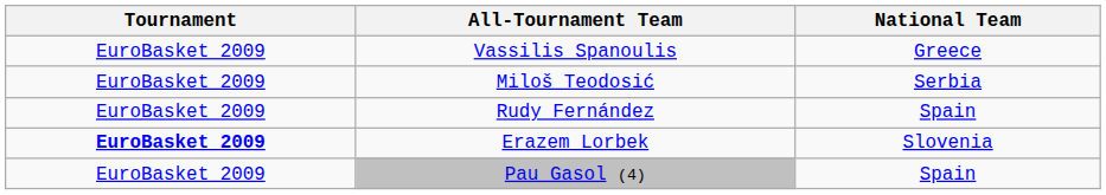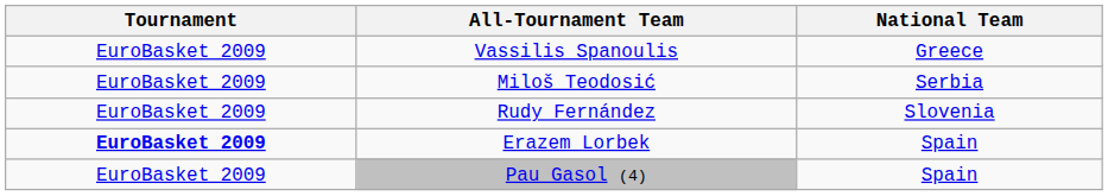 <table class="wikitable sortable" style="text-align:center; width: 60%">
 <tr>
 <th>Tournament</th>
 <th>All-Tournament Team</th>
 <th>National Team</th>
 </tr>
 <tr>
 <td><a href='#'>EuroBasket 2009</a></td>
 <td> <a href='#'>Vassilis Spanoulis</a></td>
 <td> <a href='#'>Greece</a></td>
 </tr>
 <tr>
 <td><a href='#'>EuroBasket 2009</a></td>
 <td> <a href='#'>Miloš Teodosić</a></td>
 <td> <a href='#'>Serbia</a></td>
 </tr>
 <tr>
 <td><a href='#'>EuroBasket 2009</a></td>
 <td> <a href='#'>Rudy Fernández</a></td>
-<td> <a href='#'>Spain</a></td>
+<td> <a href='#'>Slovenia</a></td>
 </tr>
 <tr>
 <td><strong><a href='#'>EuroBasket 2009</a></strong></td>
 <td> <a href='#'>Erazem Lorbek</a></td>
-<td> <a href='#'>Slovenia</a></td>
+<td> <a href='#'>Spain</a></td>
 </tr>
 <tr>
 <td><a href='#'>EuroBasket 2009</a></td>
 <td bgcolor="#C0C0C0"> <a href='#'>Pau Gasol</a> <small>(4)</small></td>
 <td> <a href='#'>Spain</a></td>
 </tr>
 </table>
